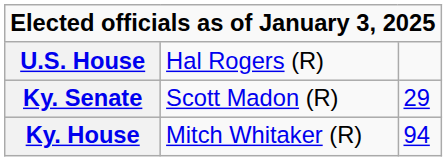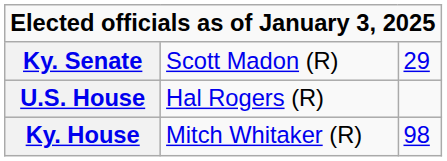 <table class=wikitable>
 <tr>
 <td colspan="3"><strong>Elected officials as of January 3, 2025</strong></td>
+</tr>
+<tr>
+<th scope=row><a href='#'>Ky. Senate</a></th>
+<td><a href='#'>Scott Madon</a> (R)</td>
+<td><a href='#'>29</a></td>
 </tr>
 <tr>
 <th scope=row><a href='#'>U.S. House</a></th>
 <td><a href='#'>Hal Rogers</a> (R)</td>
 <td></td>
 </tr>
 <tr>
-<th scope=row><a href='#'>Ky. Senate</a></th>
-<td><a href='#'>Scott Madon</a> (R)</td>
-<td><a href='#'>29</a></td>
-</tr>
-<tr>
 <th scope=row><a href='#'>Ky. House</a></th>
 <td><a href='#'>Mitch Whitaker</a> (R)</td>
-<td><a href='#'>94</a></td>
+<td><a href='#'>98</a></td>
 </tr>
 </table>
